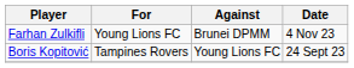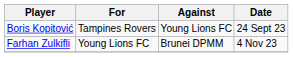 <table class="wikitable plainrowheaders sortable" style="font-size:90%">
 <tr>
 <th>Player</th>
 <th>For</th>
 <th>Against</th>
 <th>Date</th>
 </tr>
 <tr>
+<td> <a href='#'>Boris Kopitović</a></td>
+<td>Tampines Rovers</td>
+<td>Young Lions FC</td>
+<td>24 Sept 23</td>
+</tr>
+<tr>
 <td> <a href='#'>Farhan Zulkifli</a></td>
 <td>Young Lions FC</td>
 <td>Brunei DPMM</td>
 <td>4 Nov 23</td>
 </tr>
 <tr>
-<td> <a href='#'>Boris Kopitović</a></td>
-<td>Tampines Rovers</td>
-<td>Young Lions FC</td>
-<td>24 Sept 23</td>
-</tr>
-<tr>
 </tr>
 </table>
